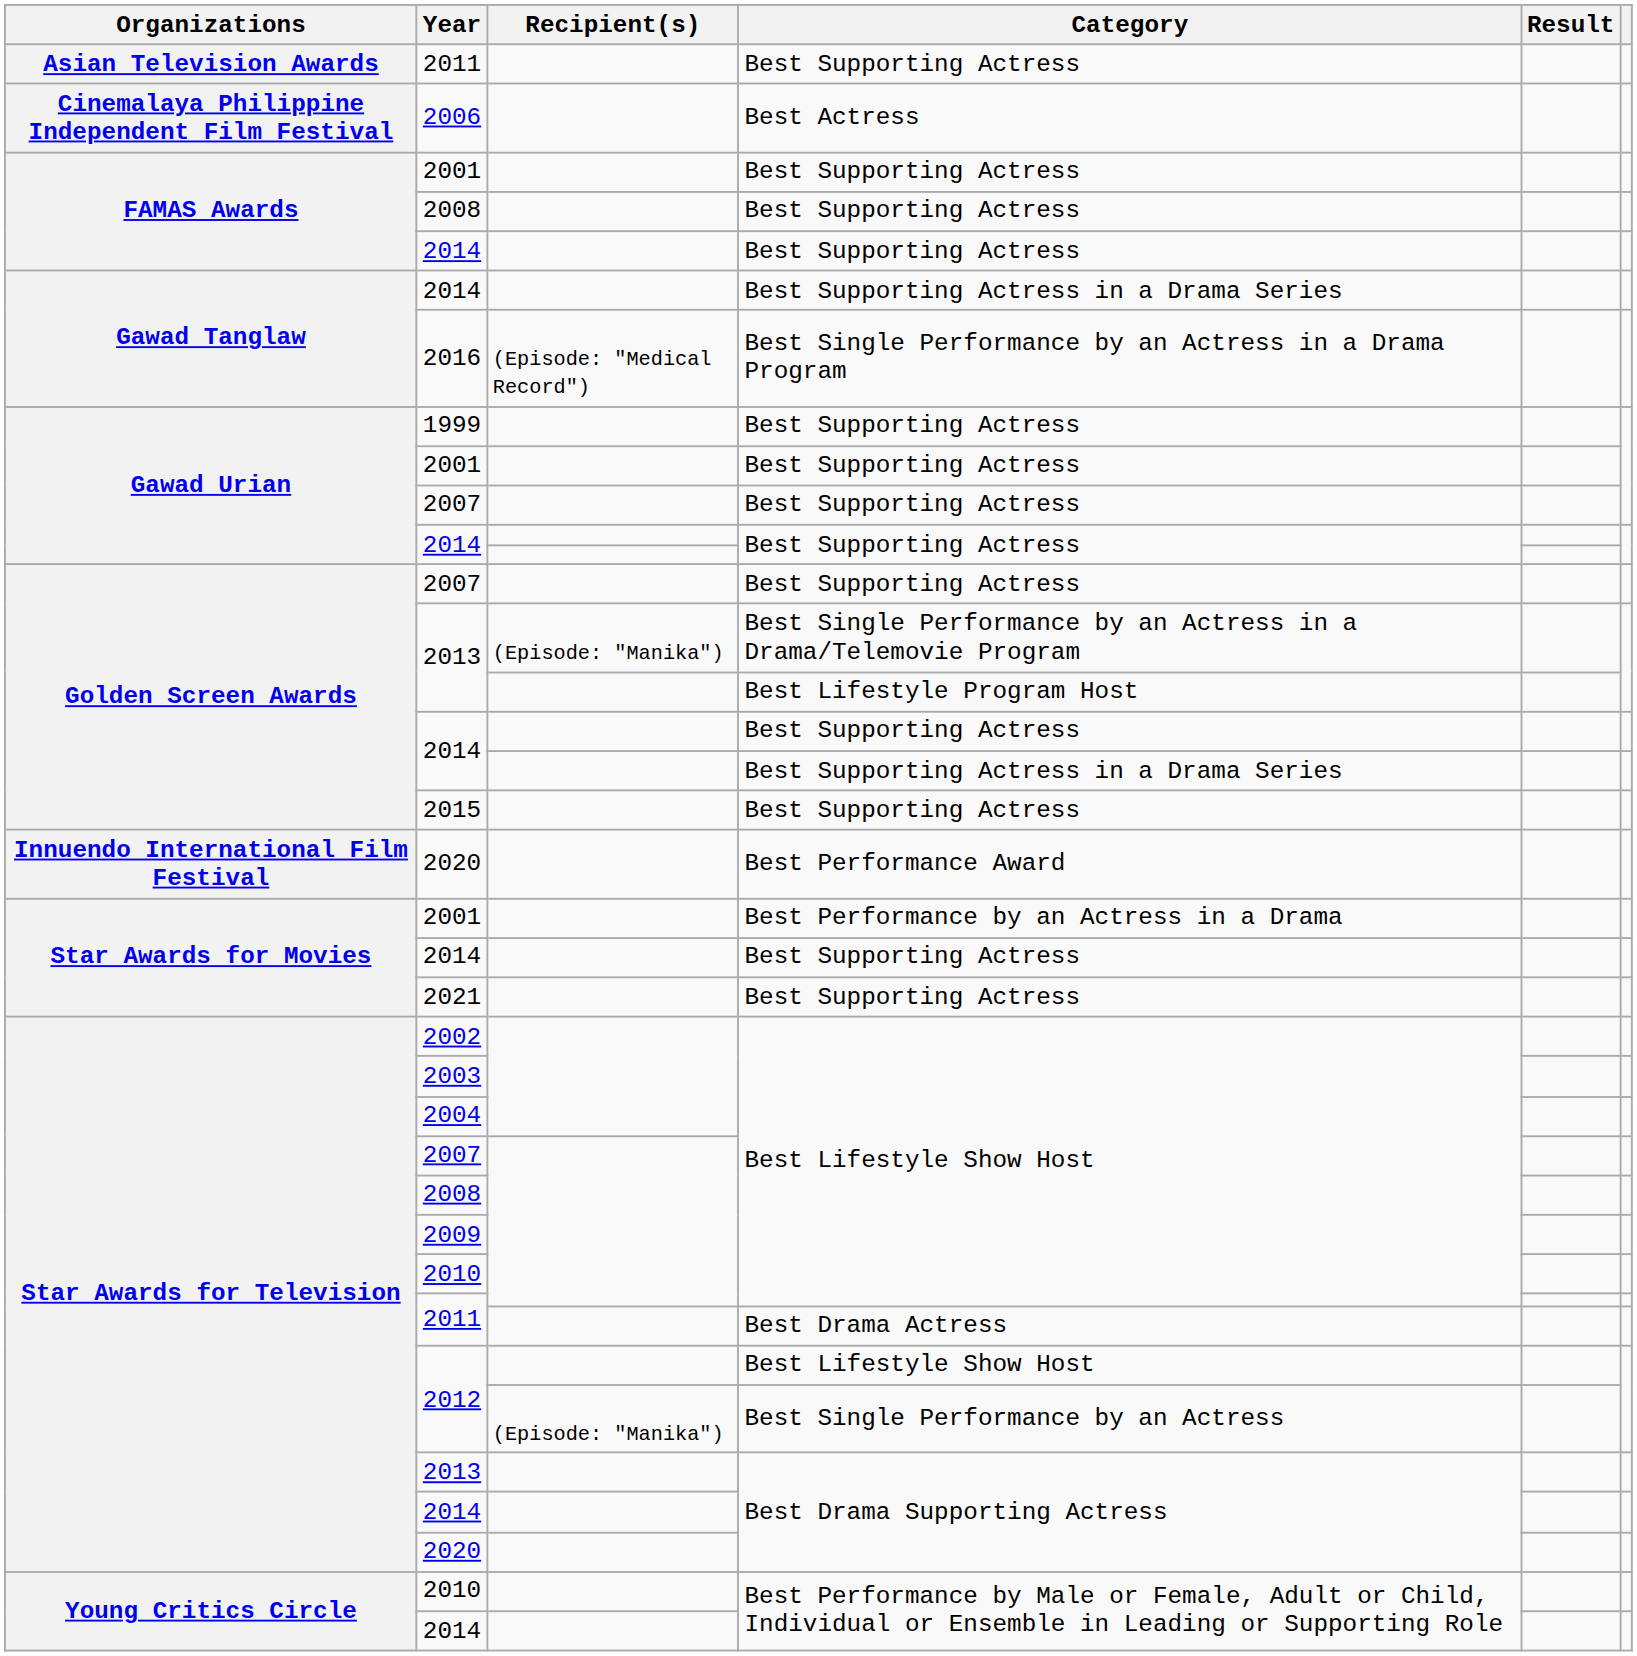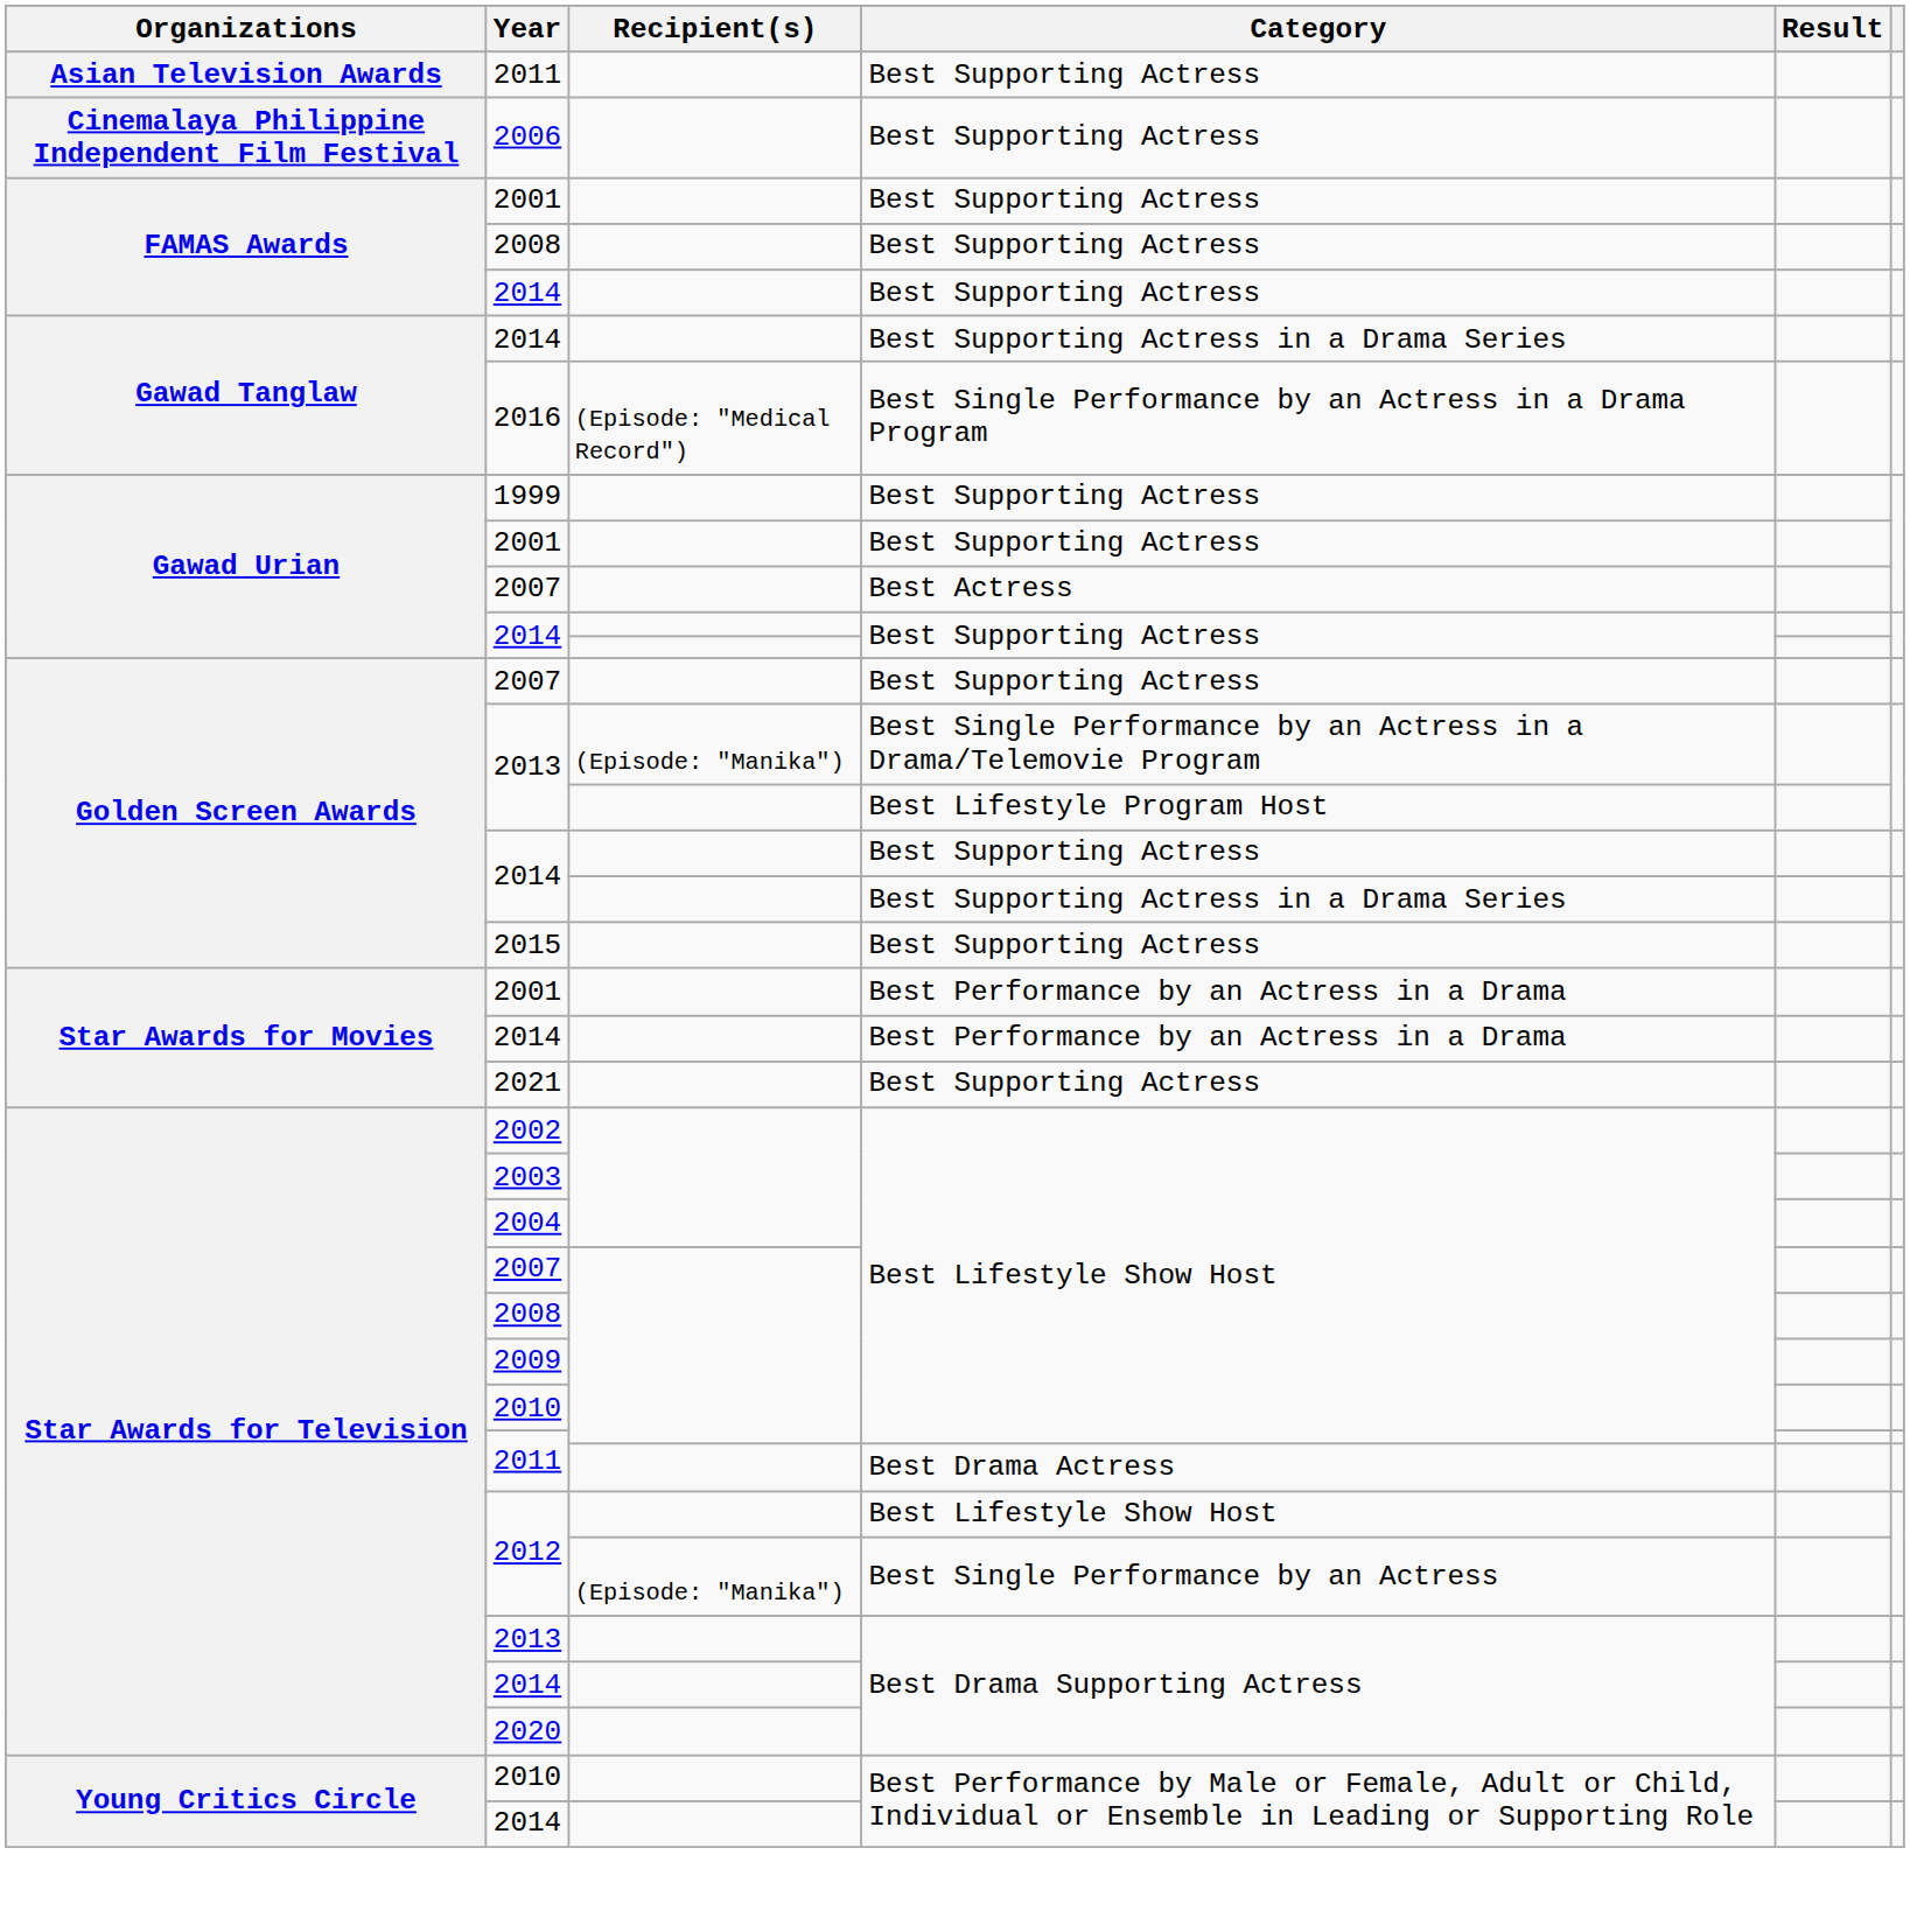 <table class="wikitable sortable plainrowheaders">
 <tr>
 <th scope="col">Organizations</th>
 <th scope="col">Year</th>
 <th scope="col">Recipient(s)</th>
 <th scope="col">Category</th>
 <th scope="col">Result</th>
 <th scope="col" class="unsortable"></th>
 </tr>
 <tr>
 <th scope="row"><a href='#'>Asian Television Awards</a></th>
 <td>2011</td>
 <td></td>
 <td>Best Supporting Actress</td>
 <td></td>
 <td style="text-align:center;"></td>
 </tr>
 <tr>
 <th scope="row"><a href='#'>Cinemalaya Philippine Independent Film Festival</a></th>
 <td><a href='#'>2006</a></td>
 <td></td>
-<td>Best Actress</td>
+<td>Best Supporting Actress</td>
 <td></td>
 <td style="text-align:center;"></td>
 </tr>
 <tr>
 <th scope="rowgroup" rowspan="3"><a href='#'>FAMAS Awards</a></th>
 <td>2001</td>
 <td></td>
 <td>Best Supporting Actress</td>
 <td></td>
 <td align="center"></td>
 </tr>
 <tr>
 <td>2008</td>
 <td></td>
 <td>Best Supporting Actress</td>
 <td></td>
 <td align="center"></td>
 </tr>
 <tr>
 <td><a href='#'>2014</a></td>
 <td></td>
 <td>Best Supporting Actress</td>
 <td></td>
 <td align="center"></td>
 </tr>
 <tr>
 <th scope="rowgroup" rowspan="2"><a href='#'>Gawad Tanglaw</a></th>
 <td>2014</td>
 <td></td>
 <td>Best Supporting Actress in a Drama Series</td>
 <td></td>
 <td align="center"></td>
 </tr>
 <tr>
 <td>2016</td>
 <td><br><small>(Episode: "Medical Record")</small></td>
 <td>Best Single Performance by an Actress in a Drama Program</td>
 <td></td>
 <td align="center"></td>
 </tr>
 <tr>
 <th scope="rowgroup" rowspan="5"><a href='#'>Gawad Urian</a></th>
 <td>1999</td>
 <td></td>
 <td>Best Supporting Actress</td>
 <td></td>
 <td rowspan="3" align="center"></td>
 </tr>
 <tr>
 <td>2001</td>
 <td></td>
 <td>Best Supporting Actress</td>
 <td></td>
 </tr>
 <tr>
 <td>2007</td>
 <td></td>
-<td>Best Supporting Actress</td>
+<td>Best Actress</td>
 <td></td>
 </tr>
 <tr>
 <td rowspan="2"><a href='#'>2014</a></td>
 <td></td>
 <td rowspan="2">Best Supporting Actress</td>
 <td></td>
 <td rowspan="2" align="center"></td>
 </tr>
 <tr>
 <td></td>
 <td></td>
 </tr>
 <tr>
 <th scope="rowgroup" rowspan="6"><a href='#'>Golden Screen Awards</a></th>
 <td>2007</td>
 <td></td>
 <td>Best Supporting Actress</td>
 <td></td>
 <td align="center"></td>
 </tr>
 <tr>
 <td rowspan="2">2013</td>
 <td><br><small>(Episode: "Manika")</small></td>
 <td>Best Single Performance by an Actress in a Drama/Telemovie Program</td>
 <td></td>
 <td rowspan="2" align="center"></td>
 </tr>
 <tr>
 <td></td>
 <td>Best Lifestyle Program Host</td>
 <td></td>
 </tr>
 <tr>
 <td rowspan="2">2014</td>
 <td></td>
 <td>Best Supporting Actress</td>
 <td></td>
 <td align="center"></td>
 </tr>
 <tr>
 <td></td>
 <td>Best Supporting Actress in a Drama Series</td>
 <td></td>
 <td align="center"></td>
 </tr>
 <tr>
 <td>2015</td>
 <td></td>
 <td>Best Supporting Actress</td>
 <td></td>
 <td align="center"></td>
 </tr>
 <tr>
-<th scope="row"><a href='#'>Innuendo International Film Festival</a></th>
-<td>2020</td>
-<td></td>
-<td>Best Performance Award</td>
-<td></td>
-<td align="center"></td>
-</tr>
-<tr>
 <th scope="rowgroup" rowspan="3"><a href='#'>Star Awards for Movies</a></th>
 <td>2001</td>
 <td></td>
 <td>Best Performance by an Actress in a Drama</td>
 <td></td>
 <td align="center"></td>
 </tr>
 <tr>
 <td>2014</td>
 <td></td>
-<td>Best Supporting Actress</td>
+<td>Best Performance by an Actress in a Drama</td>
 <td></td>
 <td align="center"></td>
 </tr>
 <tr>
 <td>2021</td>
 <td></td>
 <td>Best Supporting Actress</td>
 <td></td>
 <td align="center"></td>
 </tr>
 <tr>
 <th scope="rowgroup" rowspan="14"><a href='#'>Star Awards for Television</a></th>
 <td><a href='#'>2002</a></td>
 <td rowspan="3"></td>
 <td rowspan="8">Best Lifestyle Show Host</td>
 <td></td>
 <td align="center"></td>
 </tr>
 <tr>
 <td><a href='#'>2003</a></td>
 <td></td>
 <td align="center"></td>
 </tr>
 <tr>
 <td><a href='#'>2004</a></td>
 <td></td>
 <td align="center"></td>
 </tr>
 <tr>
 <td><a href='#'>2007</a></td>
 <td rowspan="5"></td>
 <td></td>
 <td align="center"></td>
 </tr>
 <tr>
 <td><a href='#'>2008</a></td>
 <td></td>
 <td align="center"></td>
 </tr>
 <tr>
 <td><a href='#'>2009</a></td>
 <td></td>
 <td align="center"></td>
 </tr>
 <tr>
 <td><a href='#'>2010</a></td>
 <td></td>
 <td align="center"></td>
 </tr>
 <tr>
 <td rowspan="2"><a href='#'>2011</a></td>
 <td></td>
 <td align="center"></td>
 </tr>
 <tr>
 <td></td>
 <td>Best Drama Actress</td>
 <td></td>
 <td style="text-align:center;"></td>
 </tr>
 <tr>
 <td rowspan="2"><a href='#'>2012</a></td>
 <td></td>
 <td>Best Lifestyle Show Host</td>
 <td></td>
 <td rowspan="2" align="center"></td>
 </tr>
 <tr>
 <td><br><small>(Episode: "Manika")</small></td>
 <td>Best Single Performance by an Actress</td>
 <td></td>
 </tr>
 <tr>
 <td><a href='#'>2013</a></td>
 <td></td>
 <td rowspan="3">Best Drama Supporting Actress</td>
 <td></td>
 <td align="center"></td>
 </tr>
 <tr>
 <td><a href='#'>2014</a></td>
 <td></td>
 <td></td>
 <td align="center"></td>
 </tr>
 <tr>
 <td><a href='#'>2020</a></td>
 <td></td>
 <td></td>
 <td align="center"></td>
 </tr>
 <tr>
 <th scope="rowgroup" rowspan="3"><a href='#'>Young Critics Circle</a></th>
 <td>2010</td>
 <td></td>
 <td rowspan="2">Best Performance by Male or Female, Adult or Child, Individual or Ensemble in Leading or Supporting Role</td>
 <td></td>
 <td align="center"></td>
 </tr>
 <tr>
 <td>2014</td>
 <td></td>
 <td></td>
 <td align="center"></td>
 </tr>
 </table>
